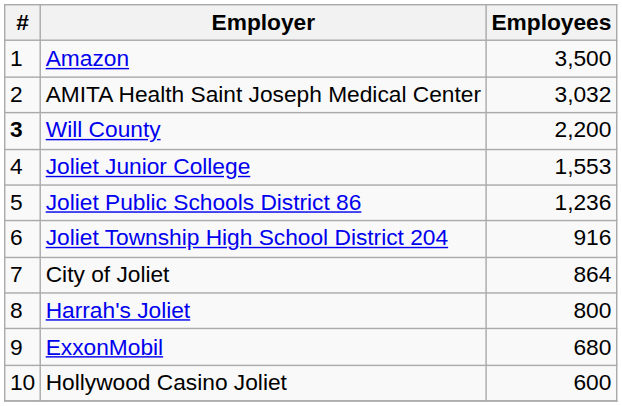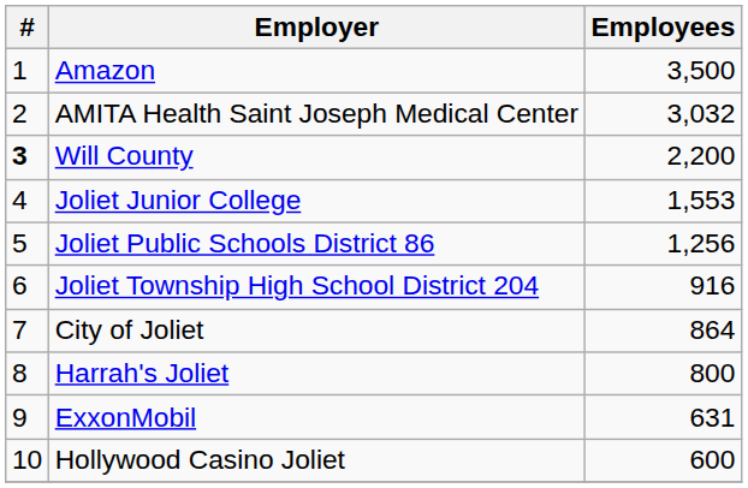 <table class="wikitable">
 <tr>
 <th>#</th>
 <th>Employer</th>
 <th>Employees</th>
 </tr>
 <tr>
 <td>1</td>
 <td><a href='#'>Amazon</a></td>
 <td style="text-align: right;">3,500</td>
 </tr>
 <tr>
 <td>2</td>
 <td>AMITA Health Saint Joseph Medical Center</td>
 <td style="text-align: right;">3,032</td>
 </tr>
 <tr>
 <td><strong>3</strong></td>
 <td><a href='#'>Will County</a></td>
 <td style="text-align: right;">2,200</td>
 </tr>
 <tr>
 <td>4</td>
 <td><a href='#'>Joliet Junior College</a></td>
 <td style="text-align: right;">1,553</td>
 </tr>
 <tr>
 <td>5</td>
 <td><a href='#'>Joliet Public Schools District 86</a></td>
-<td style="text-align: right;">1,236</td>
+<td style="text-align: right;">1,256</td>
 </tr>
 <tr>
 <td>6</td>
 <td><a href='#'>Joliet Township High School District 204</a></td>
 <td style="text-align: right;">916</td>
 </tr>
 <tr>
 <td>7</td>
 <td>City of Joliet</td>
 <td style="text-align: right;">864</td>
 </tr>
 <tr>
 <td>8</td>
 <td><a href='#'>Harrah's Joliet</a></td>
 <td style="text-align: right;">800</td>
 </tr>
 <tr>
 <td>9</td>
 <td><a href='#'>ExxonMobil</a></td>
-<td style="text-align: right;">680</td>
+<td style="text-align: right;">631</td>
 </tr>
 <tr>
 <td>10</td>
 <td>Hollywood Casino Joliet</td>
 <td style="text-align: right;">600</td>
 </tr>
 <tr>
 </tr>
 </table>
